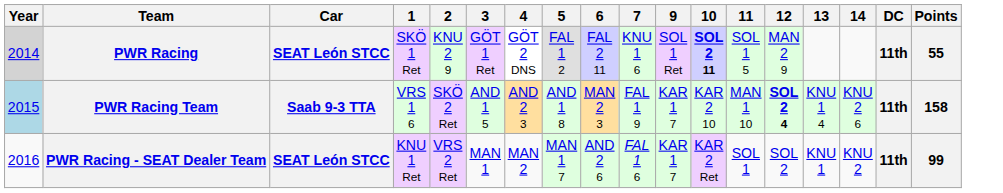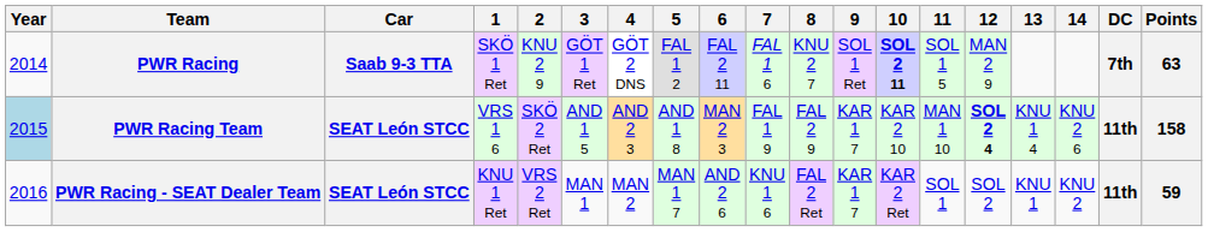 <table class="wikitable" style="text-align:center; font-size:85%">
 <tr>
 <th>Year</th>
 <th>Team</th>
 <th>Car</th>
 <th>1</th>
 <th>2</th>
 <th>3</th>
 <th>4</th>
 <th>5</th>
 <th>6</th>
 <th>7</th>
+<th>8</th>
 <th>9</th>
 <th>10</th>
 <th>11</th>
 <th>12</th>
 <th>13</th>
 <th>14</th>
 <th>DC</th>
 <th>Points</th>
 </tr>
 <tr>
-<td style="background: lightgrey;"><a href='#'>2014</a></td>
+<td><a href='#'>2014</a></td>
 <th><a href='#'>PWR Racing</a></th>
-<th><a href='#'>SEAT León STCC</a></th>
+<th><a href='#'>Saab 9-3 TTA</a></th>
 <td style="background:#EFCFFF;"><a href='#'>SKÖ<br>1</a><br><small>Ret</small></td>
 <td style="background:#DFFFDF;"><a href='#'>KNU<br>2</a><br><small>9</small></td>
 <td style="background:#EFCFFF;"><a href='#'>GÖT<br>1</a><br><small>Ret</small></td>
 <td style="background:#FFFFFF;"><a href='#'>GÖT<br>2</a><br><small>DNS</small></td>
 <td style="background:#DFDFDF;"><a href='#'>FAL<br>1</a><br><small>2</small></td>
 <td style="background:#CFCFFF;"><a href='#'>FAL<br>2</a><br><small>11</small></td>
-<td style="background:#DFFFDF;"><a href='#'>KNU<br>1</a><br><small>6</small></td>
+<td style="background:#DFFFDF;"><em><a href='#'>FAL<br>1</a></em><br><small>6</small></td>
+<td style="background:#DFFFDF;"><a href='#'>KNU<br>2</a><br><small>7</small></td>
 <td style="background:#EFCFFF;"><a href='#'>SOL<br>1</a><br><small>Ret</small></td>
 <td style="background:#CFCFFF;"><strong><a href='#'>SOL<br>2</a><br><small>11</small></strong></td>
 <td style="background:#DFFFDF;"><a href='#'>SOL<br>1</a><br><small>5</small></td>
 <td style="background:#DFFFDF;"><a href='#'>MAN<br>2</a><br><small>9</small></td>
 <td></td>
 <td></td>
-<th>11th</th>
-<th>55</th>
+<th>7th</th>
+<th>63</th>
 </tr>
 <tr>
 <td style="background: lightblue;"><a href='#'>2015</a></td>
 <th><a href='#'>PWR Racing Team</a></th>
-<th><a href='#'>Saab 9-3 TTA</a></th>
+<th><a href='#'>SEAT León STCC</a></th>
 <td style="background:#DFFFDF;"><a href='#'>VRS<br>1</a><br><small>6</small></td>
 <td style="background:#EFCFFF;"><a href='#'>SKÖ<br>2</a><br><small>Ret</small></td>
 <td style="background:#DFFFDF;"><a href='#'>AND<br>1</a><br><small>5</small></td>
 <td style="background:#FFDF9F;"><a href='#'>AND<br>2</a><br><small>3</small></td>
 <td style="background:#DFFFDF;"><a href='#'>AND<br>1</a><br><small>8</small></td>
 <td style="background:#FFDF9F;"><a href='#'>MAN<br>2</a><br><small>3</small></td>
 <td style="background:#DFFFDF;"><a href='#'>FAL<br>1</a><br><small>9</small></td>
+<td style="background:#DFFFDF;"><a href='#'>FAL<br>2</a><br><small>9</small></td>
 <td style="background:#DFFFDF;"><a href='#'>KAR<br>1</a><br><small>7</small></td>
 <td style="background:#DFFFDF;"><a href='#'>KAR<br>2</a><br><small>10</small></td>
 <td style="background:#DFFFDF;"><a href='#'>MAN<br>1</a><br><small>10</small></td>
 <td style="background:#DFFFDF;"><strong><a href='#'>SOL<br>2</a><br><small>4</small></strong></td>
 <td style="background:#DFFFDF;"><a href='#'>KNU<br>1</a><br><small>4</small></td>
 <td style="background:#DFFFDF;"><a href='#'>KNU<br>2</a><br><small>6</small></td>
 <th>11th</th>
 <th>158</th>
 </tr>
 <tr>
 <td><a href='#'>2016</a></td>
 <th><a href='#'>PWR Racing - SEAT Dealer Team</a></th>
 <th><a href='#'>SEAT León STCC</a></th>
 <td style="background:#EFCFFF;"><a href='#'>KNU<br>1</a><br><small>Ret</small></td>
 <td style="background:#EFCFFF;"><a href='#'>VRS<br>2</a><br><small>Ret</small></td>
 <td><a href='#'>MAN<br>1</a></td>
 <td><a href='#'>MAN<br>2</a></td>
 <td style="background:#DFFFDF;"><a href='#'>MAN<br>1</a><br><small>7</small></td>
 <td style="background:#DFFFDF;"><a href='#'>AND<br>2</a><br><small>6</small></td>
-<td style="background:#DFFFDF;"><em><a href='#'>FAL<br>1</a></em><br><small>6</small></td>
+<td style="background:#DFFFDF;"><a href='#'>KNU<br>1</a><br><small>6</small></td>
+<td style="background:#EFCFFF;"><a href='#'>FAL<br>2</a><br><small>Ret</small></td>
 <td style="background:#DFFFDF;"><a href='#'>KAR<br>1</a><br><small>7</small></td>
 <td style="background:#EFCFFF;"><a href='#'>KAR<br>2</a><br><small>Ret</small></td>
 <td><a href='#'>SOL<br>1</a></td>
 <td><a href='#'>SOL<br>2</a></td>
 <td><a href='#'>KNU<br>1</a></td>
 <td><a href='#'>KNU<br>2</a></td>
 <th>11th</th>
-<th>99</th>
+<th>59</th>
 </tr>
 </table>
